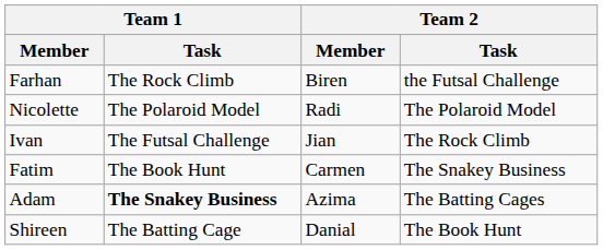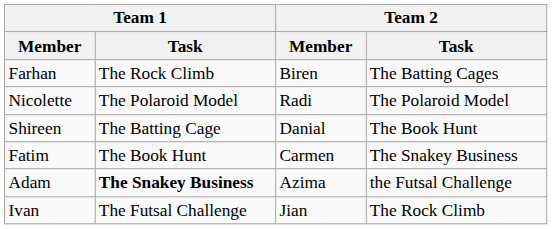 <table class=wikitable>
 <tr>
 <th colspan=2>Team 1</th>
 <th colspan=2>Team 2</th>
 </tr>
 <tr>
 <th width=15%>Member</th>
 <th width=30%>Task</th>
 <th width=15%>Member</th>
 <th width=30%>Task</th>
 </tr>
 <tr>
 <td>Farhan</td>
 <td>The Rock Climb</td>
 <td>Biren</td>
-<td>the Futsal Challenge</td>
+<td>The Batting Cages</td>
 </tr>
 <tr>
 <td>Nicolette</td>
 <td>The Polaroid Model</td>
 <td>Radi</td>
 <td>The Polaroid Model</td>
 </tr>
 <tr>
-<td>Ivan</td>
-<td>The Futsal Challenge</td>
-<td>Jian</td>
-<td>The Rock Climb</td>
+<td>Shireen</td>
+<td>The Batting Cage</td>
+<td>Danial</td>
+<td>The Book Hunt</td>
 </tr>
 <tr>
 <td>Fatim</td>
 <td>The Book Hunt</td>
 <td>Carmen</td>
 <td>The Snakey Business</td>
 </tr>
 <tr>
 <td>Adam</td>
 <td><strong>The Snakey Business</strong></td>
 <td>Azima</td>
-<td>The Batting Cages</td>
+<td>the Futsal Challenge</td>
 </tr>
 <tr>
-<td>Shireen</td>
-<td>The Batting Cage</td>
-<td>Danial</td>
-<td>The Book Hunt</td>
+<td>Ivan</td>
+<td>The Futsal Challenge</td>
+<td>Jian</td>
+<td>The Rock Climb</td>
 </tr>
 </table>
